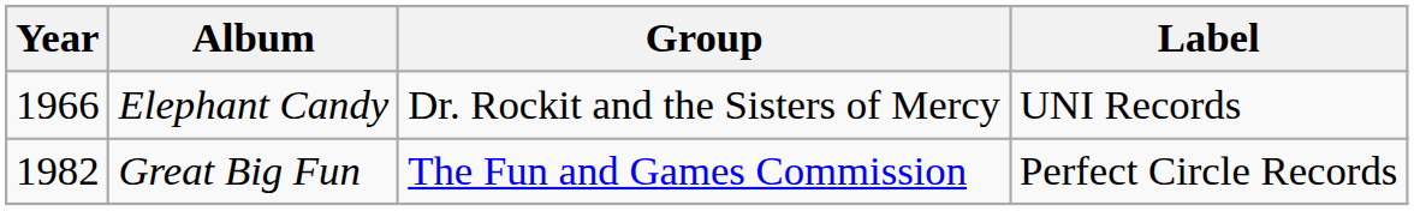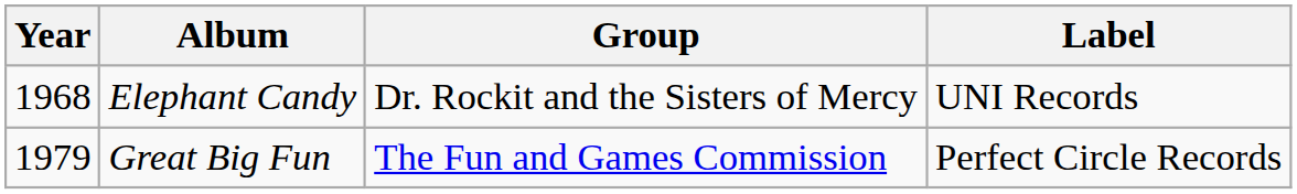 <table class="wikitable">
 <tr>
 <th>Year</th>
 <th>Album</th>
 <th>Group</th>
 <th>Label</th>
 </tr>
 <tr>
-<td>1966</td>
+<td>1968</td>
 <td><em>Elephant Candy</em></td>
 <td>Dr. Rockit and the Sisters of Mercy</td>
 <td>UNI Records</td>
 </tr>
 <tr>
-<td>1982</td>
+<td>1979</td>
 <td><em>Great Big Fun</em></td>
 <td><a href='#'>The Fun and Games Commission </a></td>
 <td>Perfect Circle Records</td>
 </tr>
 </table>
